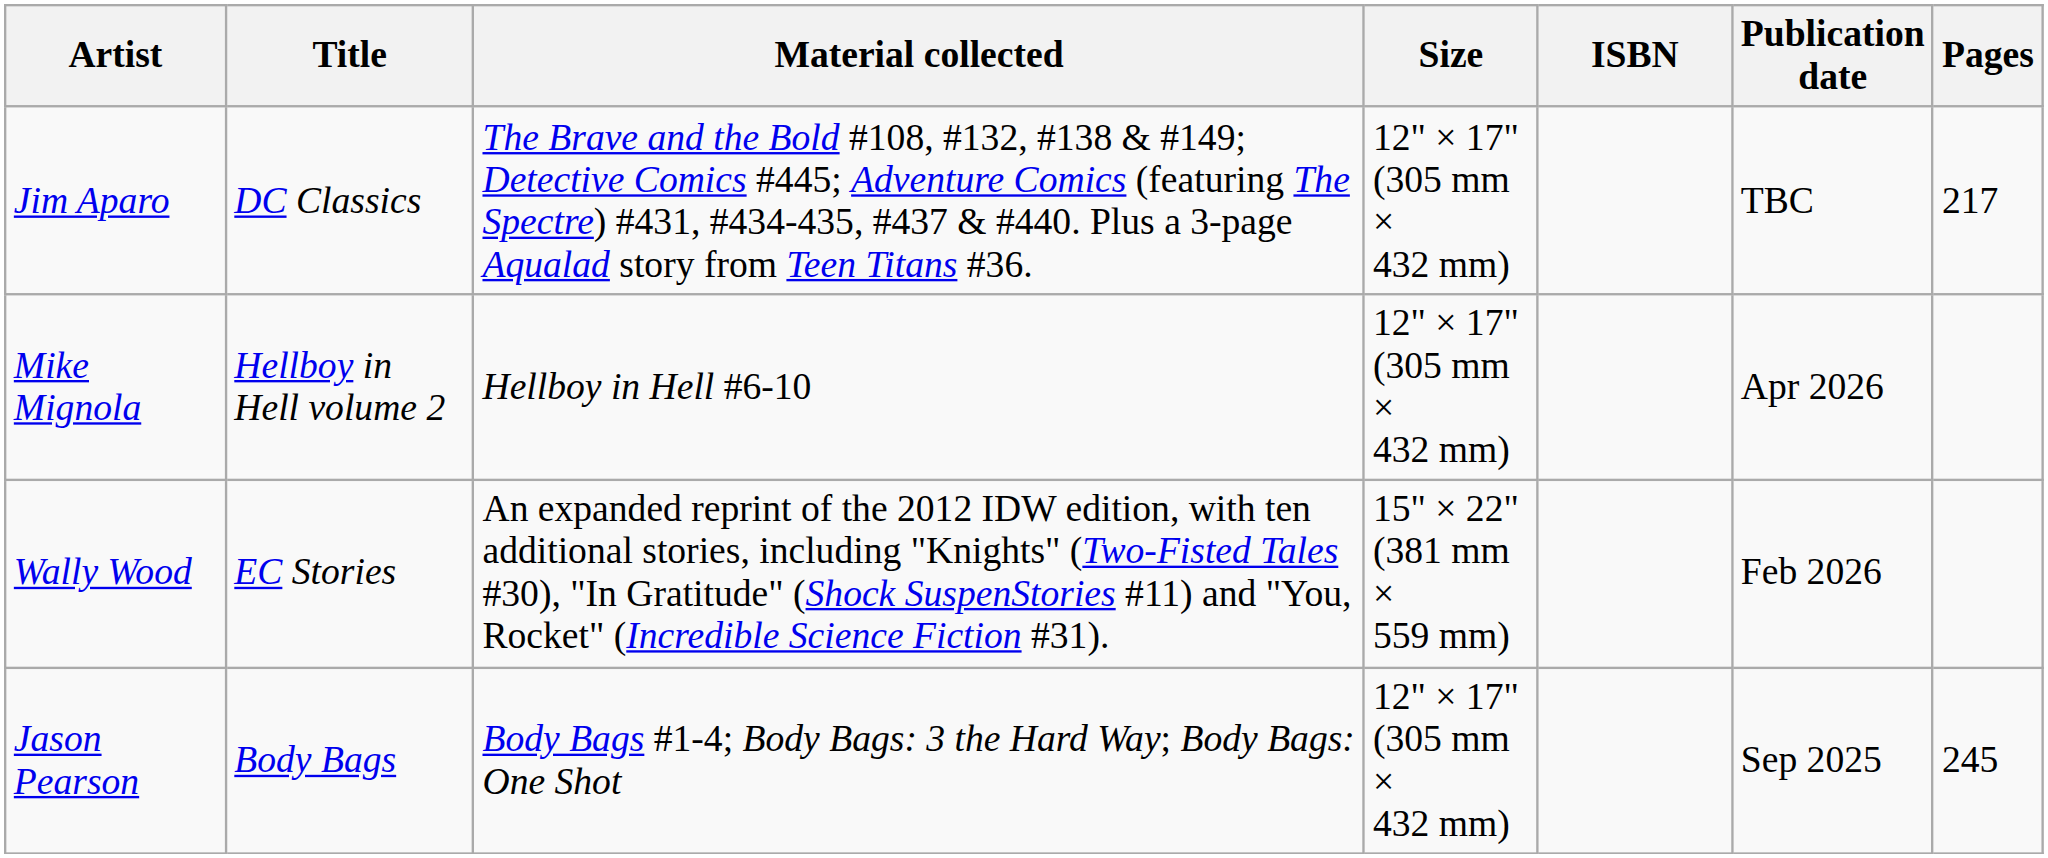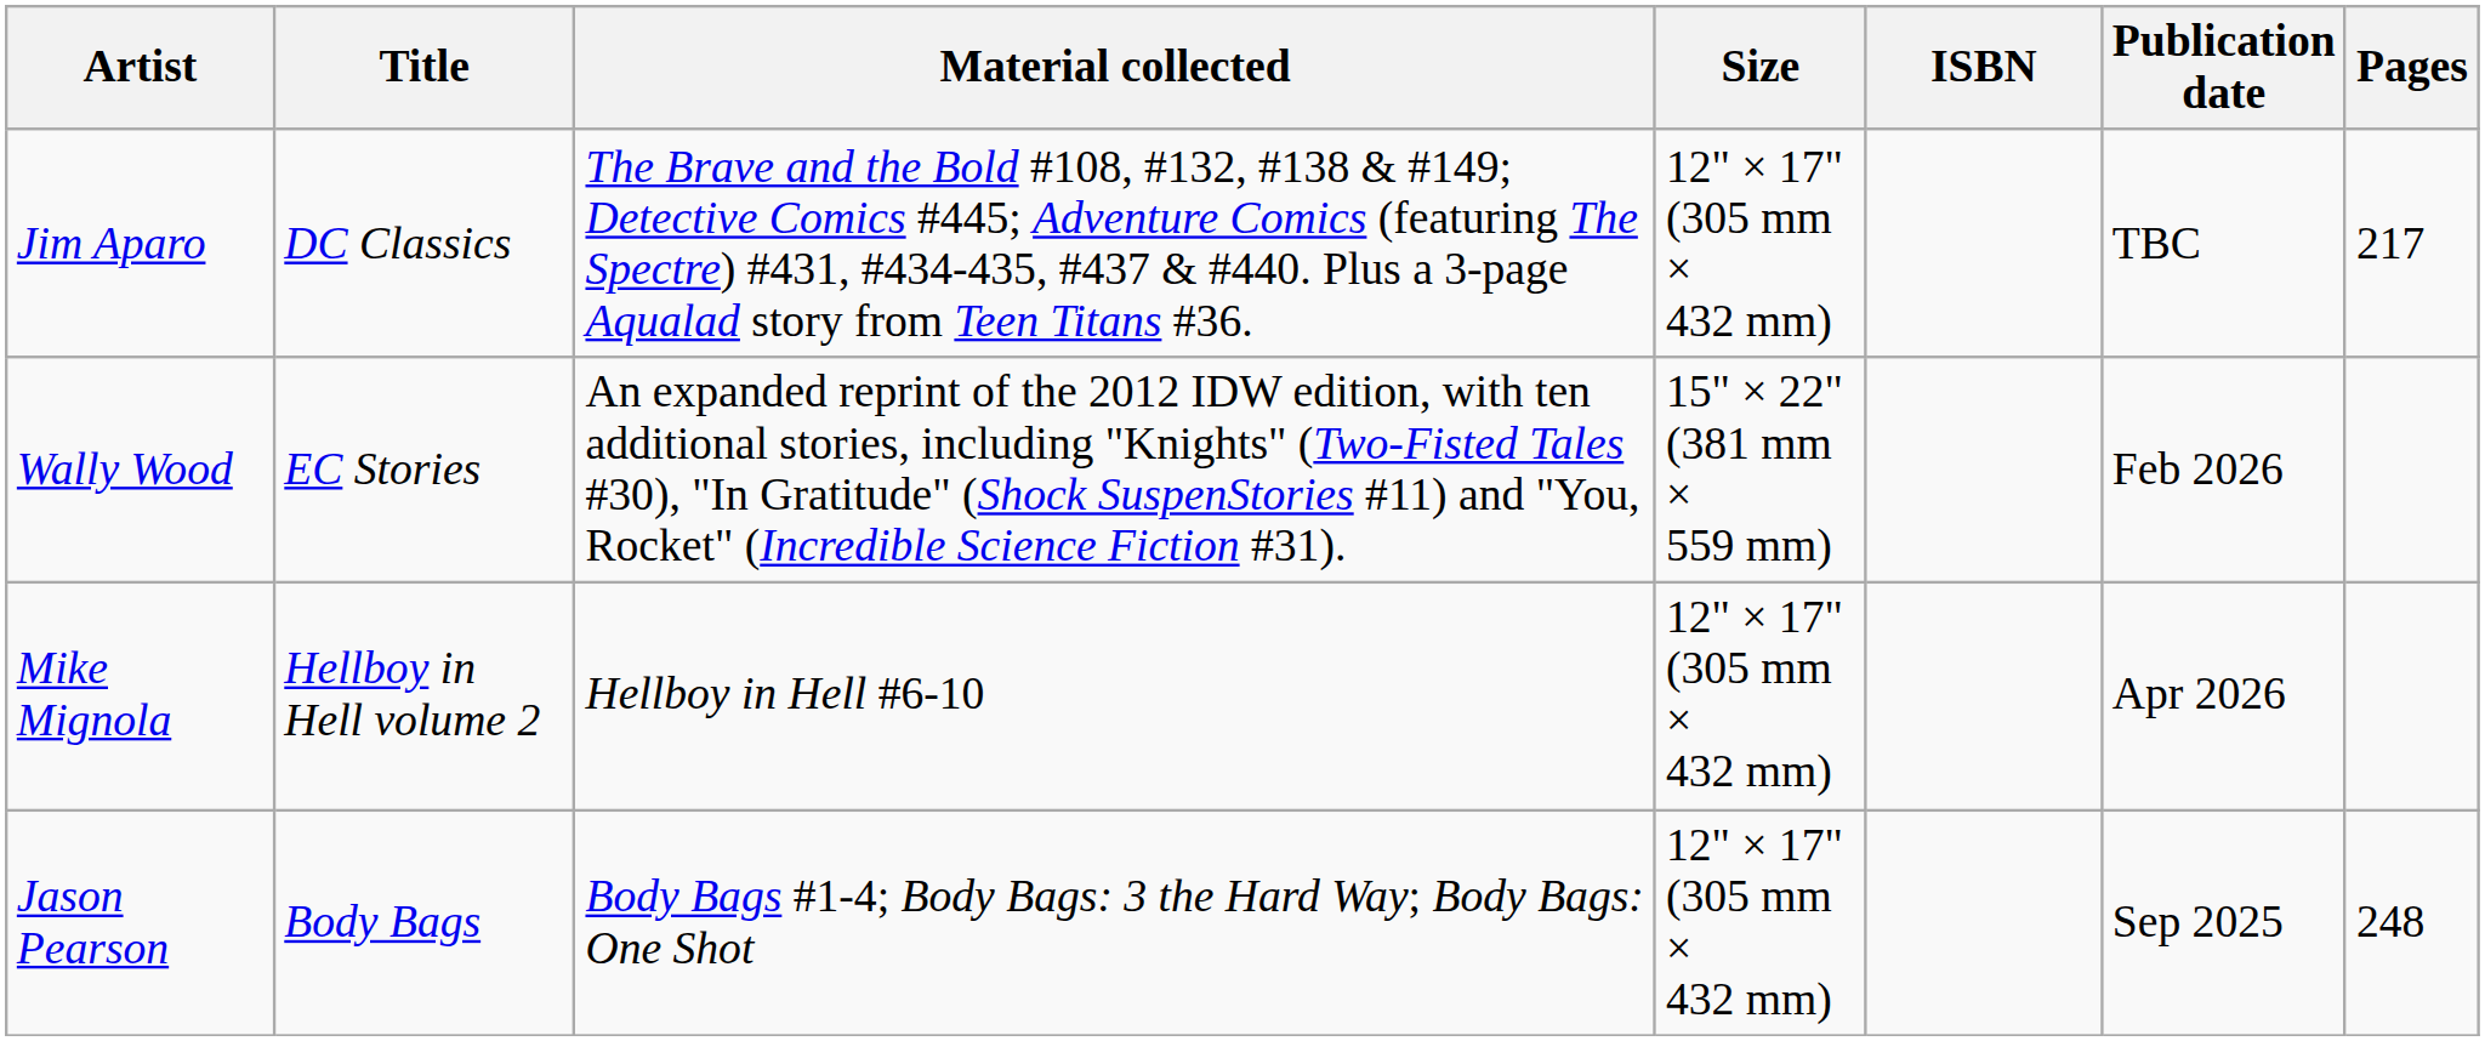 <table class="wikitable">
 <tr>
 <th width="120">Artist</th>
 <th width="145">Title</th>
 <th width="665">Material collected</th>
 <th width="75">Size</th>
 <th width="115">ISBN</th>
 <th width="25">Publication date</th>
 <th width="25">Pages</th>
 </tr>
 <tr>
 <td><em><a href='#'>Jim Aparo</a></em></td>
 <td><em><a href='#'>DC</a> Classics</em></td>
 <td><em><a href='#'>The Brave and the Bold</a></em> #108, #132, #138 & #149; <em><a href='#'>Detective Comics</a></em> #445; <em><a href='#'>Adventure Comics</a></em> (featuring <em><a href='#'>The Spectre</a></em>) #431, #434-435, #437 & #440. Plus a 3-page <em><a href='#'>Aqualad</a></em> story from <em><a href='#'>Teen Titans</a></em> #36.</td>
 <td>12" × 17"<br>(305 mm × 432 mm)</td>
 <td><small></small></td>
 <td>TBC</td>
 <td>217</td>
 </tr>
 <tr>
+<td><em><a href='#'>Wally Wood</a></em></td>
+<td><em><a href='#'>EC</a> Stories</em></td>
+<td>An expanded reprint of the 2012 IDW edition, with ten additional stories, including "Knights" (<em><a href='#'>Two-Fisted Tales</a></em> #30), "In Gratitude" (<em><a href='#'>Shock SuspenStories</a></em> #11) and "You, Rocket" (<em><a href='#'>Incredible Science Fiction</a></em> #31).</td>
+<td>15" × 22"<br>(381 mm × 559 mm)</td>
+<td><small></small></td>
+<td>Feb 2026</td>
+<td></td>
+</tr>
+<tr>
 <td><em><a href='#'>Mike Mignola</a></em></td>
 <td><em><a href='#'>Hellboy</a> in Hell volume 2</em></td>
 <td><em>Hellboy in Hell</em> #6-10</td>
 <td>12" × 17"<br>(305 mm × 432 mm)</td>
 <td><small></small></td>
 <td>Apr 2026</td>
 <td></td>
 </tr>
 <tr>
-<td><em><a href='#'>Wally Wood</a></em></td>
-<td><em><a href='#'>EC</a> Stories</em></td>
-<td>An expanded reprint of the 2012 IDW edition, with ten additional stories, including "Knights" (<em><a href='#'>Two-Fisted Tales</a></em> #30), "In Gratitude" (<em><a href='#'>Shock SuspenStories</a></em> #11) and "You, Rocket" (<em><a href='#'>Incredible Science Fiction</a></em> #31).</td>
-<td>15" × 22"<br>(381 mm × 559 mm)</td>
-<td><small></small></td>
-<td>Feb 2026</td>
-<td></td>
-</tr>
-<tr>
 <td><em><a href='#'>Jason Pearson</a></em></td>
 <td><em><a href='#'>Body Bags</a></em></td>
 <td><em><a href='#'>Body Bags</a></em> #1-4; <em>Body Bags: 3 the Hard Way</em>; <em>Body Bags: One Shot</em></td>
 <td>12" × 17"<br>(305 mm × 432 mm)</td>
 <td></td>
 <td>Sep 2025</td>
-<td>245</td>
+<td>248</td>
 </tr>
 </table>
